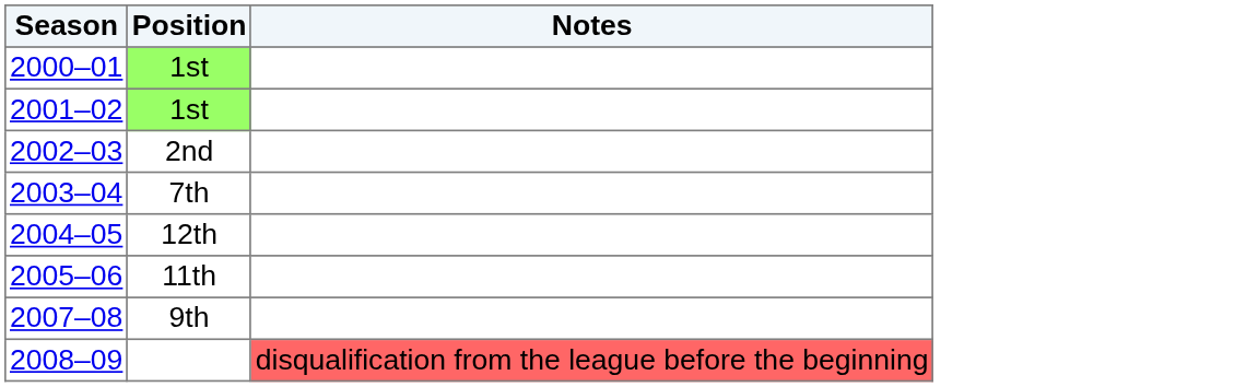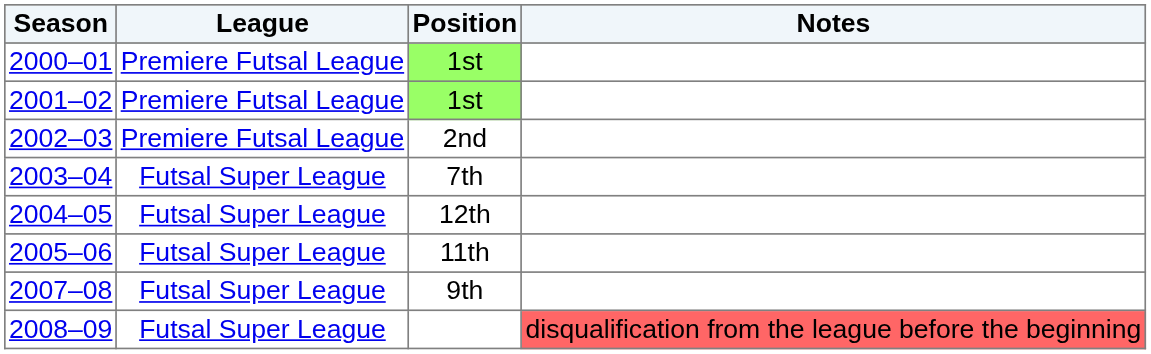 <table border="1" cellpadding="2" style="border-collapse:collapse; text-align:center; font-size:normal;">
 <tr style="background:#f0f6fa;">
 <th>Season</th>
+<th>League</th>
 <th>Position</th>
 <th>Notes</th>
 </tr>
 <tr>
 <td><a href='#'>2000–01</a></td>
+<td><a href='#'>Premiere Futsal League</a></td>
 <td bgcolor=99FF66>1st</td>
 <td></td>
 </tr>
 <tr>
 <td><a href='#'>2001–02</a></td>
+<td><a href='#'>Premiere Futsal League</a></td>
 <td bgcolor=99FF66>1st</td>
 <td></td>
 </tr>
 <tr>
 <td><a href='#'>2002–03</a></td>
+<td><a href='#'>Premiere Futsal League</a></td>
 <td>2nd</td>
 <td></td>
 </tr>
 <tr>
 <td><a href='#'>2003–04</a></td>
+<td><a href='#'>Futsal Super League</a></td>
 <td>7th</td>
 <td></td>
 </tr>
 <tr>
 <td><a href='#'>2004–05</a></td>
+<td><a href='#'>Futsal Super League</a></td>
 <td>12th</td>
 <td></td>
 </tr>
 <tr>
 <td><a href='#'>2005–06</a></td>
+<td><a href='#'>Futsal Super League</a></td>
 <td>11th</td>
 <td></td>
 </tr>
 <tr>
 <td><a href='#'>2007–08</a></td>
+<td><a href='#'>Futsal Super League</a></td>
 <td>9th</td>
 <td></td>
 </tr>
 <tr>
 <td><a href='#'>2008–09</a></td>
+<td><a href='#'>Futsal Super League</a></td>
 <td></td>
 <td bgcolor=FF6666>disqualification from the league before the beginning </td>
 </tr>
 </table>
